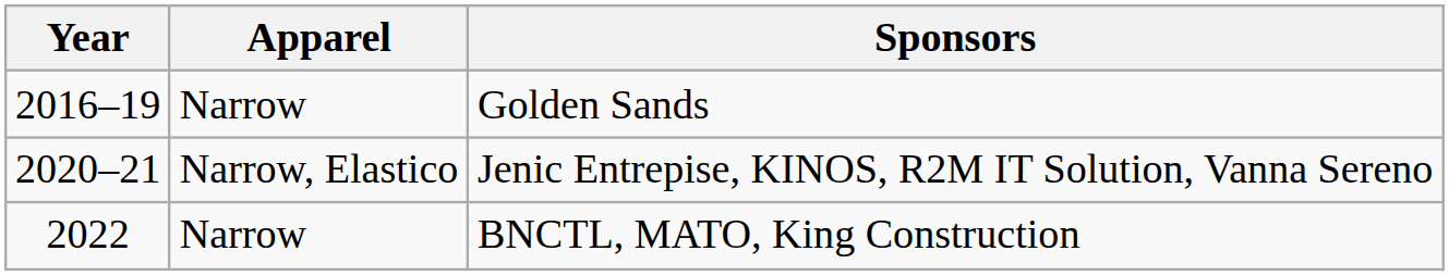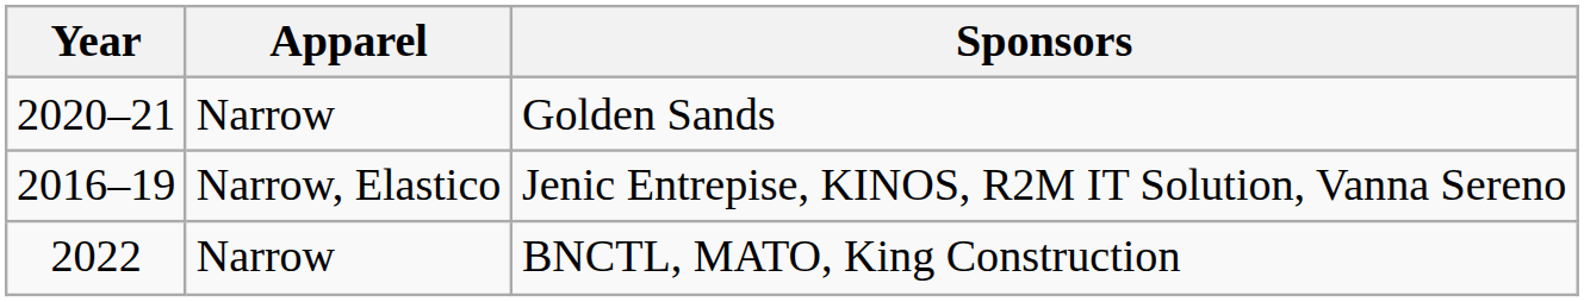 <table class="wikitable" style="text-align:center">
 <tr>
 <th>Year</th>
 <th>Apparel</th>
 <th>Sponsors</th>
 </tr>
 <tr>
-<td>2016–19</td>
+<td>2020–21</td>
 <td align="left">Narrow</td>
 <td align="left">Golden Sands</td>
 </tr>
 <tr>
-<td>2020–21</td>
+<td>2016–19</td>
 <td align="left">Narrow, Elastico</td>
 <td align="left">Jenic Entrepise, KINOS, R2M IT Solution, Vanna Sereno</td>
 </tr>
 <tr>
 <td>2022</td>
 <td align="left">Narrow</td>
 <td align="left">BNCTL, MATO, King Construction</td>
 </tr>
 </table>
